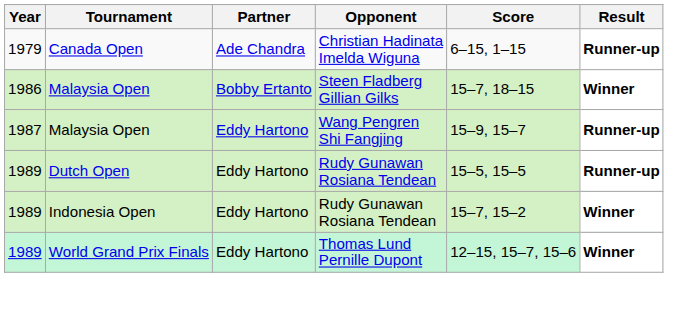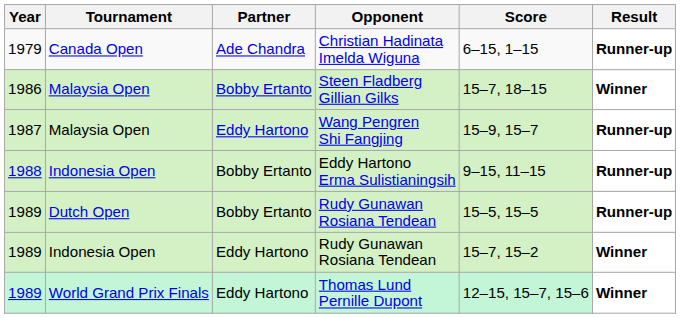 <table class="sortable wikitable" style="font-size: 90%;">
 <tr>
 <th>Year</th>
 <th>Tournament</th>
 <th>Partner</th>
 <th>Opponent</th>
 <th>Score</th>
 <th>Result</th>
 </tr>
 <tr>
 <td align="center">1979</td>
 <td align="left"><a href='#'>Canada Open</a></td>
 <td align="left"> <a href='#'>Ade Chandra</a></td>
 <td align="left"> <a href='#'>Christian Hadinata</a><br> <a href='#'>Imelda Wiguna</a></td>
 <td align="left">6–15, 1–15</td>
 <td style="text-align:left; background:white"> <strong>Runner-up</strong></td>
 </tr>
 <tr style="background:#D4F1C5">
 <td align="center">1986</td>
 <td align="left"><a href='#'>Malaysia Open</a></td>
 <td align="left"> <a href='#'>Bobby Ertanto</a></td>
 <td align="left"> <a href='#'>Steen Fladberg</a><br> <a href='#'>Gillian Gilks</a></td>
 <td align="left">15–7, 18–15</td>
 <td style="text-align:left; background:white"> <strong>Winner</strong></td>
 </tr>
 <tr style="background:#D4F1C5">
 <td align="center">1987</td>
 <td align="left">Malaysia Open</td>
 <td align="left"> <a href='#'>Eddy Hartono</a></td>
 <td align="left"> <a href='#'>Wang Pengren</a><br> <a href='#'>Shi Fangjing</a></td>
 <td align="left">15–9, 15–7</td>
 <td style="text-align:left; background:white"> <strong>Runner-up</strong></td>
 </tr>
 <tr style="background:#D4F1C5">
+<td align="center"><a href='#'>1988</a></td>
+<td align="left"><a href='#'>Indonesia Open</a></td>
+<td align="left"> Bobby Ertanto</td>
+<td align="left"> Eddy Hartono<br> <a href='#'>Erma Sulistianingsih</a></td>
+<td align="left">9–15, 11–15</td>
+<td style="text-align:left; background:white"> <strong>Runner-up</strong></td>
+</tr>
+<tr style="background:#D4F1C5">
 <td align="center">1989</td>
 <td align="left"><a href='#'>Dutch Open</a></td>
-<td align="left"> Eddy Hartono</td>
+<td align="left"> Bobby Ertanto</td>
 <td align="left"> <a href='#'>Rudy Gunawan</a><br> <a href='#'>Rosiana Tendean</a></td>
 <td align="left">15–5, 15–5</td>
 <td style="text-align:left; background:white"> <strong>Runner-up</strong></td>
 </tr>
 <tr style="background:#D4F1C5">
 <td align="center">1989</td>
 <td align="left">Indonesia Open</td>
 <td align="left"> Eddy Hartono</td>
 <td align="left"> Rudy Gunawan<br> Rosiana Tendean</td>
 <td align="left">15–7, 15–2</td>
 <td style="text-align:left; background:white"> <strong>Winner</strong></td>
 </tr>
 <tr style="background:#C3F6D7">
 <td align="center"><a href='#'>1989</a></td>
 <td align="left"><a href='#'>World Grand Prix Finals</a></td>
 <td align="left"> Eddy Hartono</td>
 <td align="left"> <a href='#'>Thomas Lund</a><br> <a href='#'>Pernille Dupont</a></td>
 <td align="left">12–15, 15–7, 15–6</td>
 <td style="text-align:left; background:white"> <strong>Winner</strong></td>
 </tr>
 </table>
